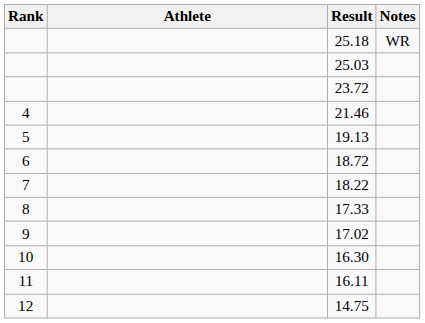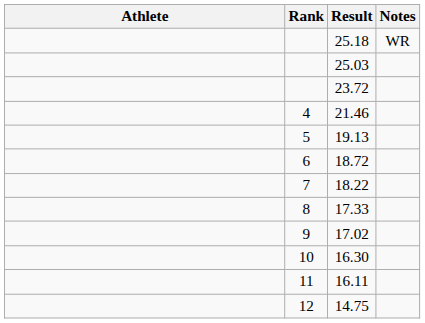 <table class="wikitable" style="text-align:center">
 <tr>
+<th Style="width:18em">Athlete</th>
 <th>Rank</th>
-<th Style="width:18em">Athlete</th>
 <th>Result</th>
 <th>Notes</th>
 </tr>
 <tr>
+<td style="text-align:left"></td>
 <td></td>
-<td style="text-align:left"></td>
 <td>25.18</td>
 <td>WR</td>
 </tr>
 <tr>
+<td style="text-align:left"></td>
 <td></td>
-<td style="text-align:left"></td>
 <td>25.03</td>
 <td></td>
 </tr>
 <tr>
+<td style="text-align:left"></td>
 <td></td>
-<td style="text-align:left"></td>
 <td>23.72</td>
 <td></td>
 </tr>
 <tr>
+<td style="text-align:left"></td>
 <td>4</td>
-<td style="text-align:left"></td>
 <td>21.46</td>
 <td></td>
 </tr>
 <tr>
+<td style="text-align:left"></td>
 <td>5</td>
-<td style="text-align:left"></td>
 <td>19.13</td>
 <td></td>
 </tr>
 <tr>
+<td style="text-align:left"></td>
 <td>6</td>
-<td style="text-align:left"></td>
 <td>18.72</td>
 <td></td>
 </tr>
 <tr>
+<td style="text-align:left"></td>
 <td>7</td>
-<td style="text-align:left"></td>
 <td>18.22</td>
 <td></td>
 </tr>
 <tr>
+<td style="text-align:left"></td>
 <td>8</td>
-<td style="text-align:left"></td>
 <td>17.33</td>
 <td></td>
 </tr>
 <tr>
+<td style="text-align:left"></td>
 <td>9</td>
-<td style="text-align:left"></td>
 <td>17.02</td>
 <td></td>
 </tr>
 <tr>
+<td style="text-align:left"></td>
 <td>10</td>
-<td style="text-align:left"></td>
 <td>16.30</td>
 <td></td>
 </tr>
 <tr>
+<td style="text-align:left"></td>
 <td>11</td>
-<td style="text-align:left"></td>
 <td>16.11</td>
 <td></td>
 </tr>
 <tr>
+<td style="text-align:left"></td>
 <td>12</td>
-<td style="text-align:left"></td>
 <td>14.75</td>
 <td></td>
 </tr>
 </table>
